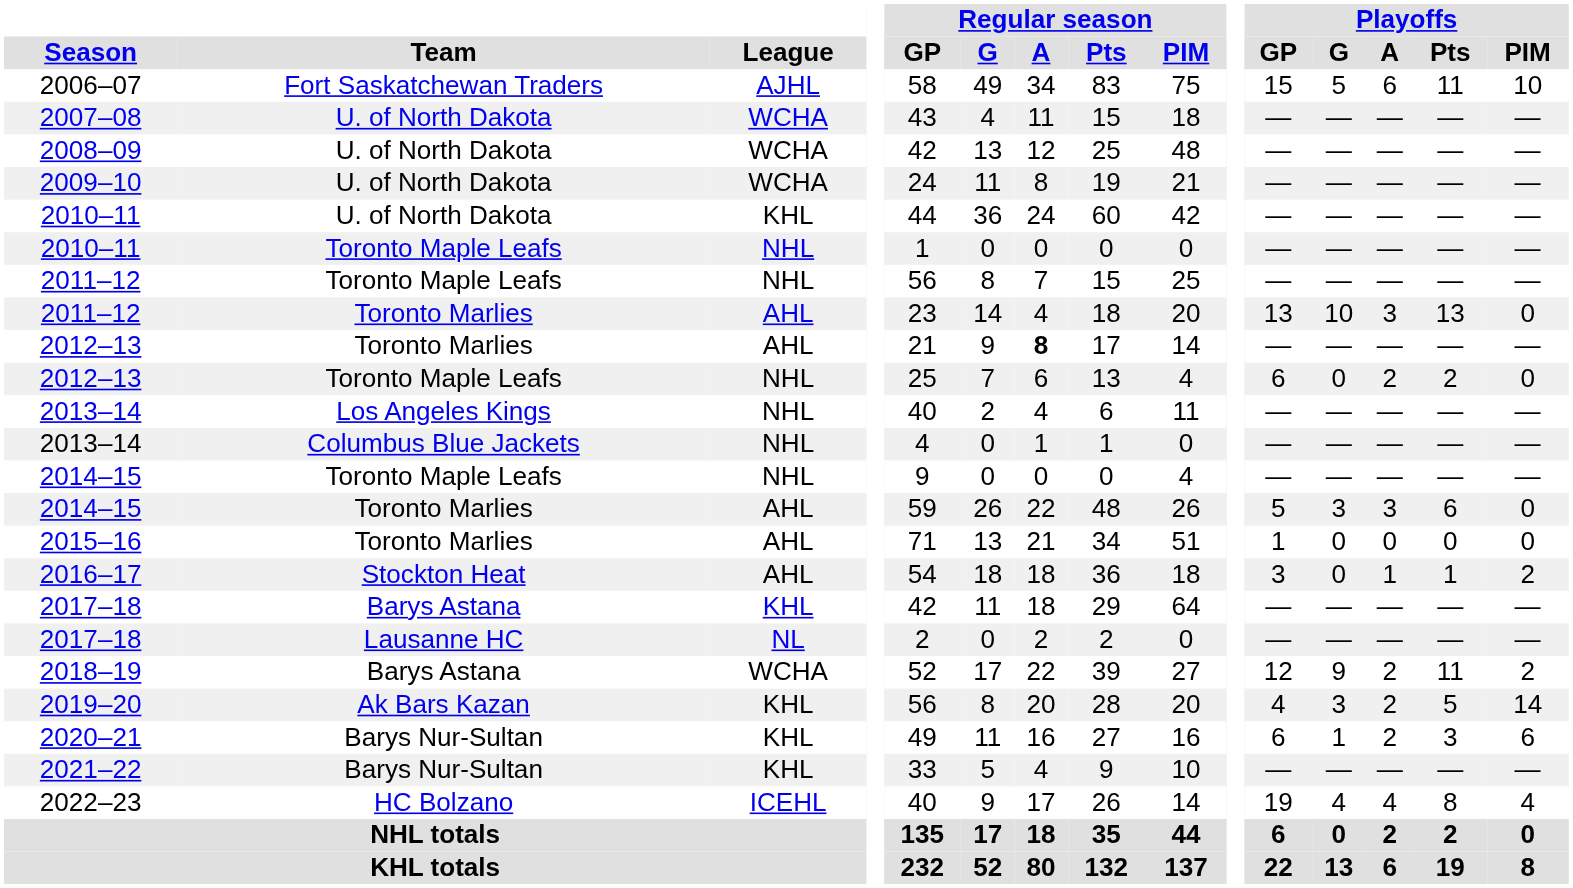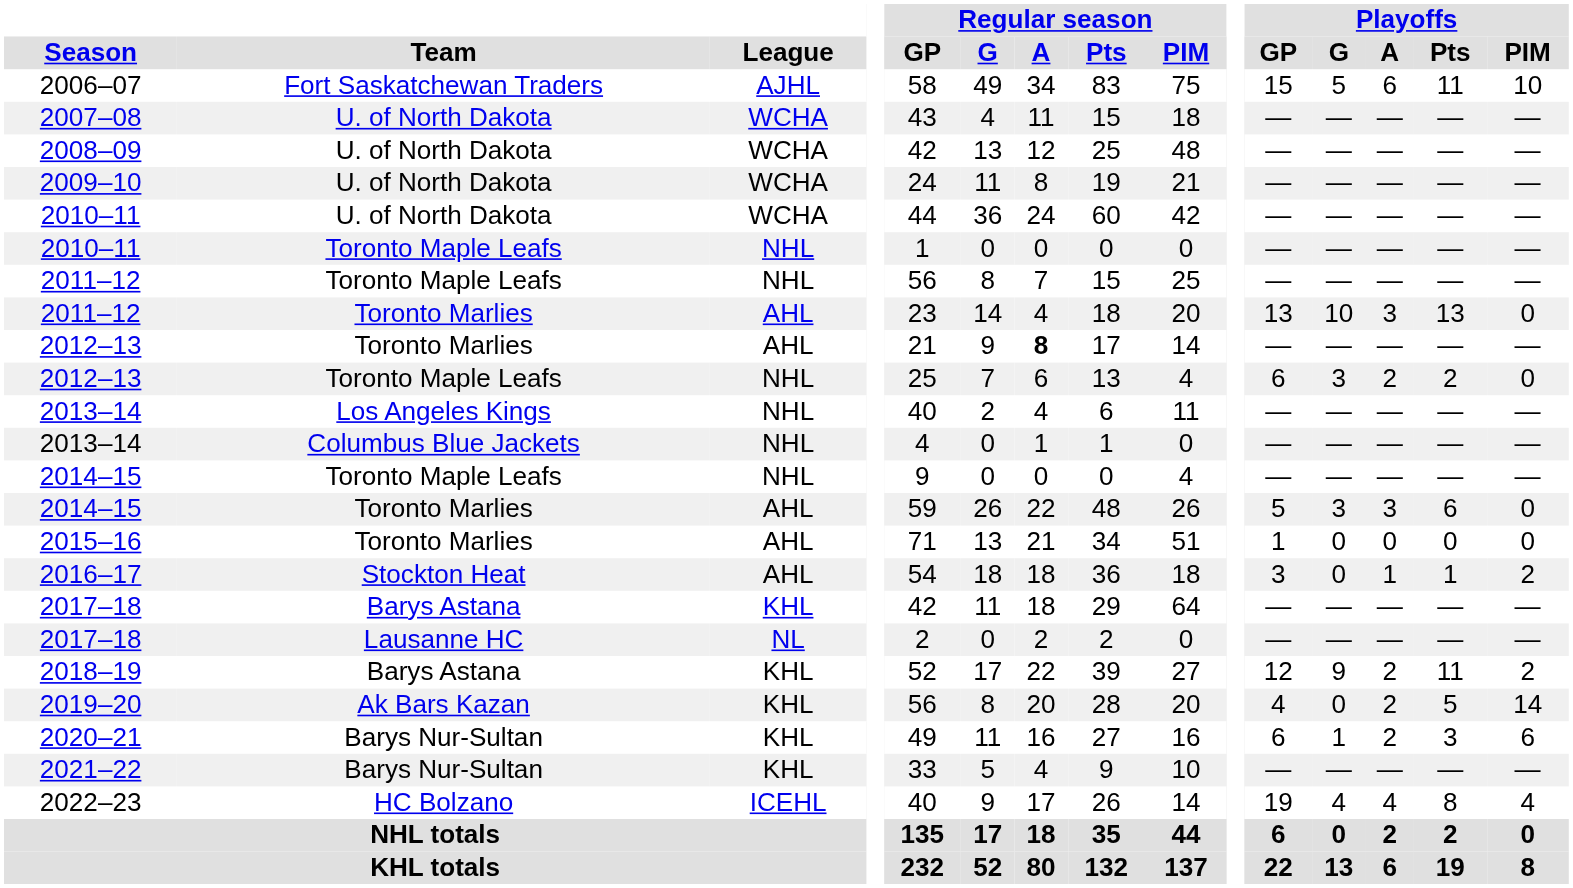 <table border="0" cellpadding="1" cellspacing="0" style="text-align:center; width:60em">
 <tr bgcolor="#e0e0e0">
 <th colspan="3" bgcolor="#ffffff"> </th>
 <th rowspan="99" bgcolor="#ffffff"> </th>
 <th colspan="5"><a href='#'>Regular season</a></th>
 <th rowspan="99" bgcolor="#ffffff"> </th>
 <th colspan="5"><a href='#'>Playoffs</a></th>
 </tr>
 <tr bgcolor="#e0e0e0">
 <th><a href='#'>Season</a></th>
 <th>Team</th>
 <th>League</th>
 <th>GP</th>
 <th><a href='#'>G</a></th>
 <th><a href='#'>A</a></th>
 <th><a href='#'>Pts</a></th>
 <th><a href='#'>PIM</a></th>
 <th>GP</th>
 <th>G</th>
 <th>A</th>
 <th>Pts</th>
 <th>PIM</th>
 </tr>
 <tr>
 </tr>
 <tr>
 <td>2006–07</td>
 <td><a href='#'>Fort Saskatchewan Traders</a></td>
 <td><a href='#'>AJHL</a></td>
 <td>58</td>
 <td>49</td>
 <td>34</td>
 <td>83</td>
 <td>75</td>
 <td>15</td>
 <td>5</td>
 <td>6</td>
 <td>11</td>
 <td>10</td>
 </tr>
 <tr bgcolor="#f0f0f0">
 <td><a href='#'>2007–08</a></td>
 <td><a href='#'>U. of North Dakota</a></td>
 <td><a href='#'>WCHA</a></td>
 <td>43</td>
 <td>4</td>
 <td>11</td>
 <td>15</td>
 <td>18</td>
 <td>—</td>
 <td>—</td>
 <td>—</td>
 <td>—</td>
 <td>—</td>
 </tr>
 <tr>
 <td><a href='#'>2008–09</a></td>
 <td>U. of North Dakota</td>
 <td>WCHA</td>
 <td>42</td>
 <td>13</td>
 <td>12</td>
 <td>25</td>
 <td>48</td>
 <td>—</td>
 <td>—</td>
 <td>—</td>
 <td>—</td>
 <td>—</td>
 </tr>
 <tr bgcolor="#f0f0f0">
 <td><a href='#'>2009–10</a></td>
 <td>U. of North Dakota</td>
 <td>WCHA</td>
 <td>24</td>
 <td>11</td>
 <td>8</td>
 <td>19</td>
 <td>21</td>
 <td>—</td>
 <td>—</td>
 <td>—</td>
 <td>—</td>
 <td>—</td>
 </tr>
 <tr>
 <td><a href='#'>2010–11</a></td>
 <td>U. of North Dakota</td>
-<td>KHL</td>
+<td>WCHA</td>
 <td>44</td>
 <td>36</td>
 <td>24</td>
 <td>60</td>
 <td>42</td>
 <td>—</td>
 <td>—</td>
 <td>—</td>
 <td>—</td>
 <td>—</td>
 </tr>
 <tr bgcolor="#f0f0f0">
 <td><a href='#'>2010–11</a></td>
 <td><a href='#'>Toronto Maple Leafs</a></td>
 <td><a href='#'>NHL</a></td>
 <td>1</td>
 <td>0</td>
 <td>0</td>
 <td>0</td>
 <td>0</td>
 <td>—</td>
 <td>—</td>
 <td>—</td>
 <td>—</td>
 <td>—</td>
 </tr>
 <tr>
 <td><a href='#'>2011–12</a></td>
 <td>Toronto Maple Leafs</td>
 <td>NHL</td>
 <td>56</td>
 <td>8</td>
 <td>7</td>
 <td>15</td>
 <td>25</td>
 <td>—</td>
 <td>—</td>
 <td>—</td>
 <td>—</td>
 <td>—</td>
 </tr>
 <tr bgcolor="#f0f0f0">
 <td><a href='#'>2011–12</a></td>
 <td><a href='#'>Toronto Marlies</a></td>
 <td><a href='#'>AHL</a></td>
 <td>23</td>
 <td>14</td>
 <td>4</td>
 <td>18</td>
 <td>20</td>
 <td>13</td>
 <td>10</td>
 <td>3</td>
 <td>13</td>
 <td>0</td>
 </tr>
 <tr>
 <td><a href='#'>2012–13</a></td>
 <td>Toronto Marlies</td>
 <td>AHL</td>
 <td>21</td>
 <td>9</td>
 <td><strong>8</strong></td>
 <td>17</td>
 <td>14</td>
 <td>—</td>
 <td>—</td>
 <td>—</td>
 <td>—</td>
 <td>—</td>
 </tr>
 <tr bgcolor="#f0f0f0">
 <td><a href='#'>2012–13</a></td>
 <td>Toronto Maple Leafs</td>
 <td>NHL</td>
 <td>25</td>
 <td>7</td>
 <td>6</td>
 <td>13</td>
 <td>4</td>
 <td>6</td>
-<td>0</td>
+<td>3</td>
 <td>2</td>
 <td>2</td>
 <td>0</td>
 </tr>
 <tr>
 <td><a href='#'>2013–14</a></td>
 <td><a href='#'>Los Angeles Kings</a></td>
 <td>NHL</td>
 <td>40</td>
 <td>2</td>
 <td>4</td>
 <td>6</td>
 <td>11</td>
 <td>—</td>
 <td>—</td>
 <td>—</td>
 <td>—</td>
 <td>—</td>
 </tr>
 <tr bgcolor="#f0f0f0">
 <td>2013–14</td>
 <td><a href='#'>Columbus Blue Jackets</a></td>
 <td>NHL</td>
 <td>4</td>
 <td>0</td>
 <td>1</td>
 <td>1</td>
 <td>0</td>
 <td>—</td>
 <td>—</td>
 <td>—</td>
 <td>—</td>
 <td>—</td>
 </tr>
 <tr>
 <td><a href='#'>2014–15</a></td>
 <td>Toronto Maple Leafs</td>
 <td>NHL</td>
 <td>9</td>
 <td>0</td>
 <td>0</td>
 <td>0</td>
 <td>4</td>
 <td>—</td>
 <td>—</td>
 <td>—</td>
 <td>—</td>
 <td>—</td>
 </tr>
 <tr bgcolor="#f0f0f0">
 <td><a href='#'>2014–15</a></td>
 <td>Toronto Marlies</td>
 <td>AHL</td>
 <td>59</td>
 <td>26</td>
 <td>22</td>
 <td>48</td>
 <td>26</td>
 <td>5</td>
 <td>3</td>
 <td>3</td>
 <td>6</td>
 <td>0</td>
 </tr>
 <tr>
 <td><a href='#'>2015–16</a></td>
 <td>Toronto Marlies</td>
 <td>AHL</td>
 <td>71</td>
 <td>13</td>
 <td>21</td>
 <td>34</td>
 <td>51</td>
 <td>1</td>
 <td>0</td>
 <td>0</td>
 <td>0</td>
 <td>0</td>
 </tr>
 <tr bgcolor="#f0f0f0">
 <td><a href='#'>2016–17</a></td>
 <td><a href='#'>Stockton Heat</a></td>
 <td>AHL</td>
 <td>54</td>
 <td>18</td>
 <td>18</td>
 <td>36</td>
 <td>18</td>
 <td>3</td>
 <td>0</td>
 <td>1</td>
 <td>1</td>
 <td>2</td>
 </tr>
 <tr>
 <td><a href='#'>2017–18</a></td>
 <td><a href='#'>Barys Astana</a></td>
 <td><a href='#'>KHL</a></td>
 <td>42</td>
 <td>11</td>
 <td>18</td>
 <td>29</td>
 <td>64</td>
 <td>—</td>
 <td>—</td>
 <td>—</td>
 <td>—</td>
 <td>—</td>
 </tr>
 <tr bgcolor="#f0f0f0">
 <td><a href='#'>2017–18</a></td>
 <td><a href='#'>Lausanne HC</a></td>
 <td><a href='#'>NL</a></td>
 <td>2</td>
 <td>0</td>
 <td>2</td>
 <td>2</td>
 <td>0</td>
 <td>—</td>
 <td>—</td>
 <td>—</td>
 <td>—</td>
 <td>—</td>
 </tr>
 <tr>
 <td><a href='#'>2018–19</a></td>
 <td>Barys Astana</td>
-<td>WCHA</td>
+<td>KHL</td>
 <td>52</td>
 <td>17</td>
 <td>22</td>
 <td>39</td>
 <td>27</td>
 <td>12</td>
 <td>9</td>
 <td>2</td>
 <td>11</td>
 <td>2</td>
 </tr>
 <tr bgcolor="#f0f0f0">
 <td><a href='#'>2019–20</a></td>
 <td><a href='#'>Ak Bars Kazan</a></td>
 <td>KHL</td>
 <td>56</td>
 <td>8</td>
 <td>20</td>
 <td>28</td>
 <td>20</td>
 <td>4</td>
-<td>3</td>
+<td>0</td>
 <td>2</td>
 <td>5</td>
 <td>14</td>
 </tr>
 <tr>
 <td><a href='#'>2020–21</a></td>
 <td>Barys Nur-Sultan</td>
 <td>KHL</td>
 <td>49</td>
 <td>11</td>
 <td>16</td>
 <td>27</td>
 <td>16</td>
 <td>6</td>
 <td>1</td>
 <td>2</td>
 <td>3</td>
 <td>6</td>
 </tr>
 <tr bgcolor="#f0f0f0">
 <td><a href='#'>2021–22</a></td>
 <td>Barys Nur-Sultan</td>
 <td>KHL</td>
 <td>33</td>
 <td>5</td>
 <td>4</td>
 <td>9</td>
 <td>10</td>
 <td>—</td>
 <td>—</td>
 <td>—</td>
 <td>—</td>
 <td>—</td>
 </tr>
 <tr>
 <td>2022–23</td>
 <td><a href='#'>HC Bolzano</a></td>
 <td><a href='#'>ICEHL</a></td>
 <td>40</td>
 <td>9</td>
 <td>17</td>
 <td>26</td>
 <td>14</td>
 <td>19</td>
 <td>4</td>
 <td>4</td>
 <td>8</td>
 <td>4</td>
 </tr>
 <tr bgcolor="#e0e0e0">
 </tr>
 <tr bgcolor="#e0e0e0">
 <th colspan="3">NHL totals</th>
 <th>135</th>
 <th>17</th>
 <th>18</th>
 <th>35</th>
 <th>44</th>
 <th>6</th>
 <th>0</th>
 <th>2</th>
 <th>2</th>
 <th>0</th>
 </tr>
 <tr bgcolor="#e0e0e0">
 <th colspan="3">KHL totals</th>
 <th>232</th>
 <th>52</th>
 <th>80</th>
 <th>132</th>
 <th>137</th>
 <th>22</th>
 <th>13</th>
 <th>6</th>
 <th>19</th>
 <th>8</th>
 </tr>
 </table>
